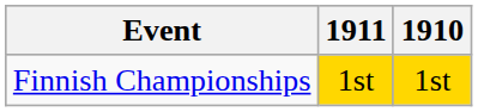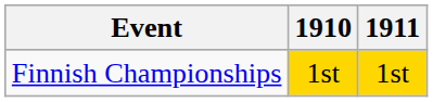 <table class="wikitable">
 <tr>
 <th>Event</th>
+<th>1910</th>
 <th>1911</th>
-<th>1910</th>
 </tr>
 <tr>
 <td><a href='#'>Finnish Championships</a></td>
 <td align="center" bgcolor="gold">1st</td>
 <td align="center" bgcolor="gold">1st</td>
 </tr>
 </table>
